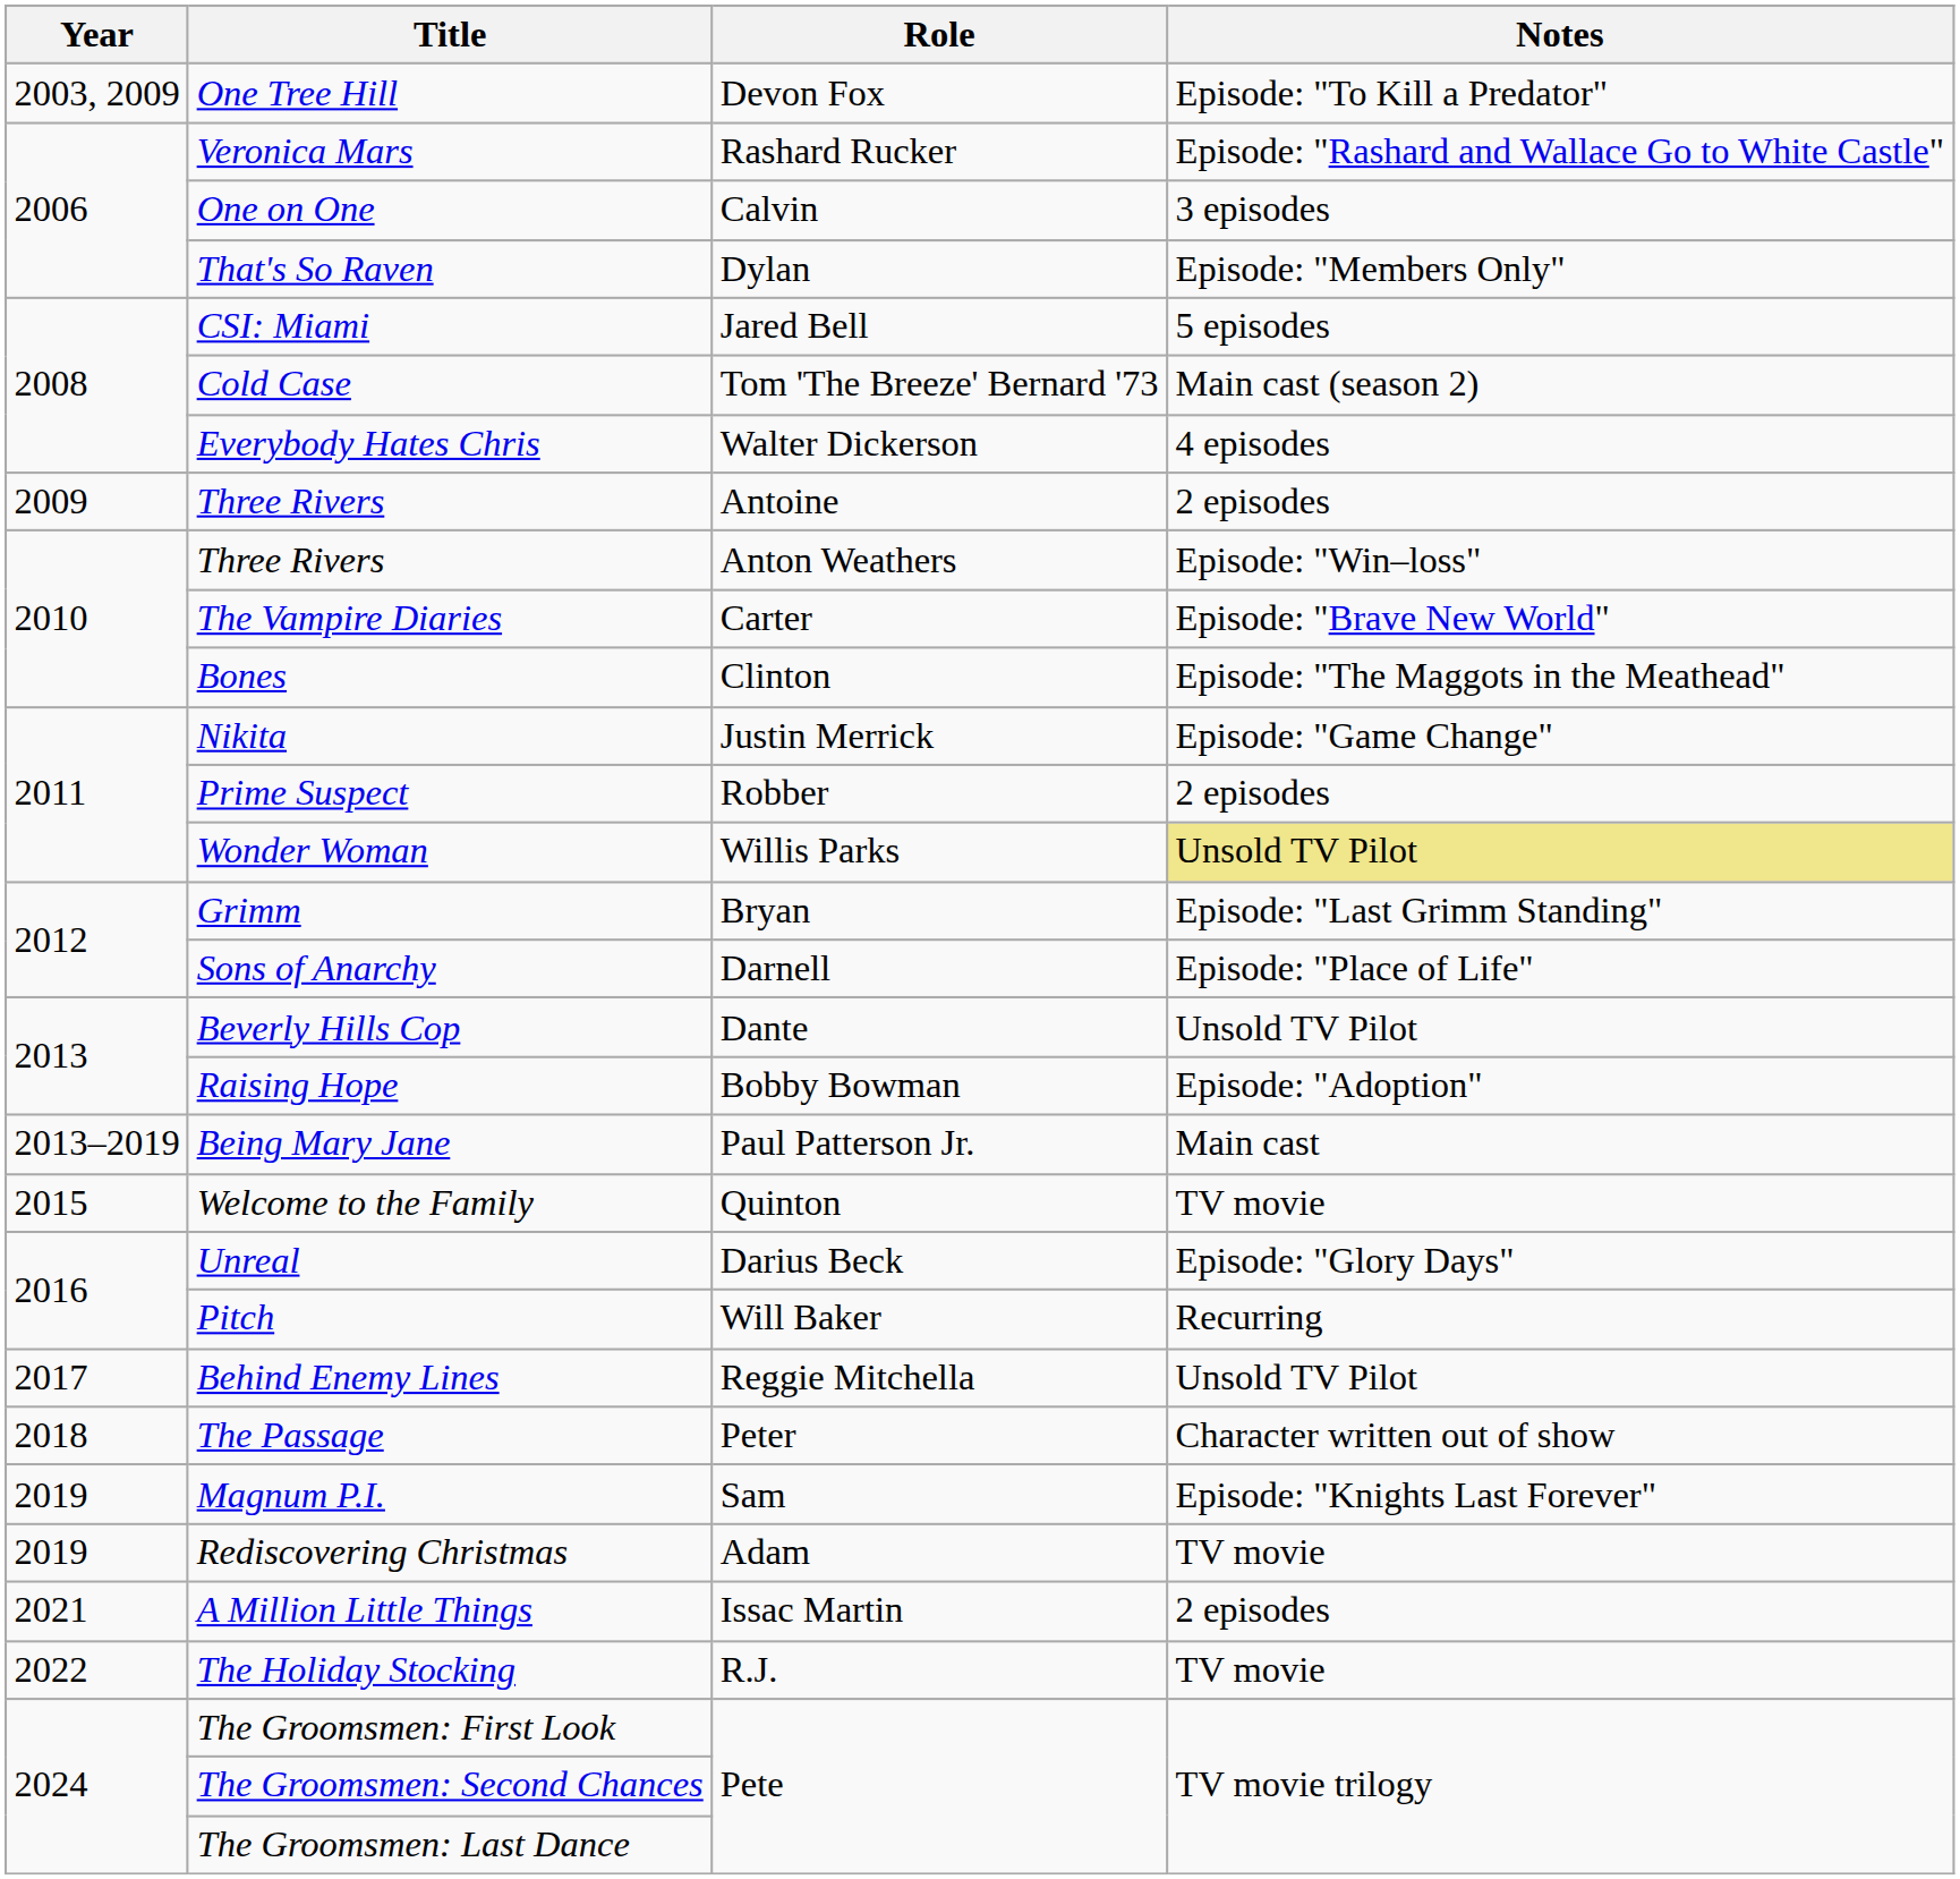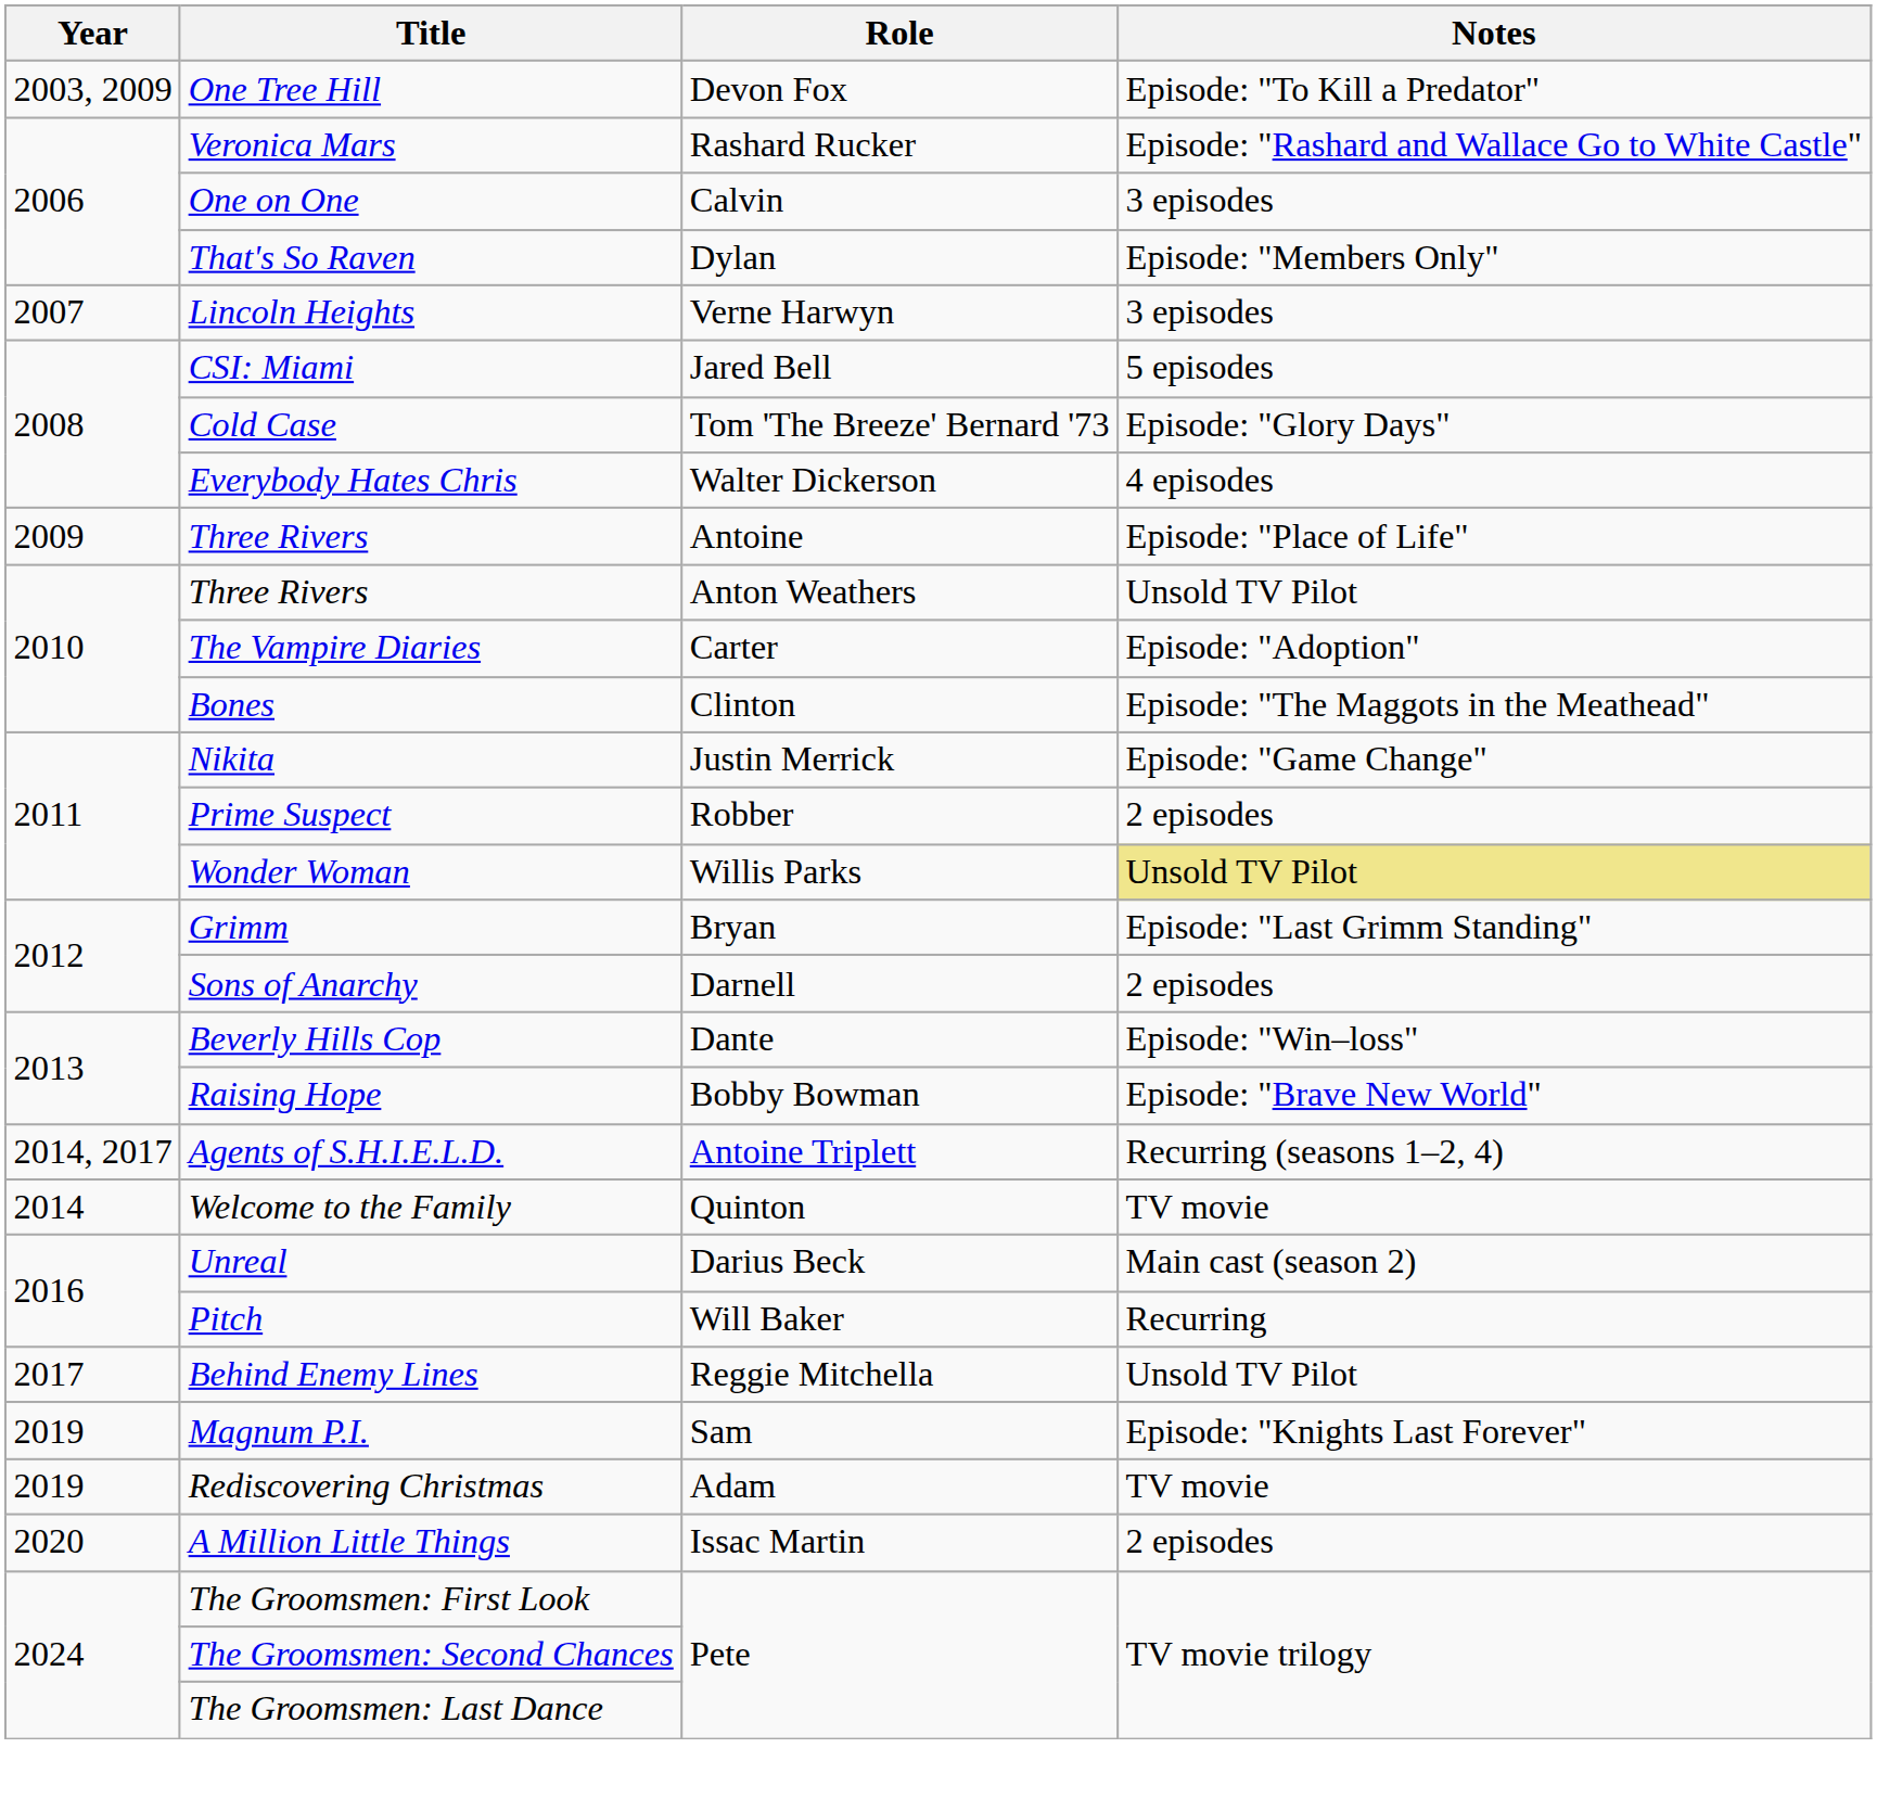 <table class="wikitable sortable">
 <tr>
 <th>Year</th>
 <th>Title</th>
 <th>Role</th>
 <th>Notes</th>
 </tr>
 <tr>
 <td>2003, 2009</td>
 <td><em><a href='#'>One Tree Hill</a></em></td>
 <td>Devon Fox</td>
 <td>Episode: "To Kill a Predator"</td>
 </tr>
 <tr>
 <td rowspan="3">2006</td>
 <td><em><a href='#'>Veronica Mars</a></em></td>
 <td>Rashard Rucker</td>
 <td>Episode: "<a href='#'>Rashard and Wallace Go to White Castle</a>"</td>
 </tr>
 <tr>
 <td><em><a href='#'>One on One</a></em></td>
 <td>Calvin</td>
 <td>3 episodes</td>
 </tr>
 <tr>
 <td><em><a href='#'>That's So Raven</a></em></td>
 <td>Dylan</td>
 <td>Episode: "Members Only"</td>
 </tr>
 <tr>
+<td>2007</td>
+<td><em><a href='#'>Lincoln Heights</a></em></td>
+<td>Verne Harwyn</td>
+<td>3 episodes</td>
+</tr>
+<tr>
 <td rowspan="3">2008</td>
 <td><em><a href='#'>CSI: Miami</a></em></td>
 <td>Jared Bell</td>
 <td>5 episodes</td>
 </tr>
 <tr>
 <td><em><a href='#'>Cold Case</a></em></td>
 <td>Tom 'The Breeze' Bernard '73</td>
-<td>Main cast (season 2)</td>
+<td>Episode: "Glory Days"</td>
 </tr>
 <tr>
 <td><em><a href='#'>Everybody Hates Chris</a></em></td>
 <td>Walter Dickerson</td>
 <td>4 episodes</td>
 </tr>
 <tr>
 <td>2009</td>
 <td><em><a href='#'>Three Rivers</a></em></td>
 <td>Antoine</td>
-<td>2 episodes</td>
+<td>Episode: "Place of Life"</td>
 </tr>
 <tr>
 <td rowspan="3">2010</td>
 <td><em>Three Rivers</em></td>
 <td>Anton Weathers</td>
-<td>Episode: "Win–loss"</td>
+<td>Unsold TV Pilot</td>
 </tr>
 <tr>
 <td><em><a href='#'>The Vampire Diaries</a></em></td>
 <td>Carter</td>
-<td>Episode: "<a href='#'>Brave New World</a>"</td>
+<td>Episode: "Adoption"</td>
 </tr>
 <tr>
 <td><em><a href='#'>Bones</a></em></td>
 <td>Clinton</td>
 <td>Episode: "The Maggots in the Meathead"</td>
 </tr>
 <tr>
 <td rowspan="3">2011</td>
 <td><em><a href='#'>Nikita</a></em></td>
 <td>Justin Merrick</td>
 <td>Episode: "Game Change"</td>
 </tr>
 <tr>
 <td><em><a href='#'>Prime Suspect</a></em></td>
 <td>Robber</td>
 <td>2 episodes</td>
 </tr>
 <tr>
 <td><em><a href='#'>Wonder Woman</a></em></td>
 <td>Willis Parks</td>
 <td style="background: khaki;">Unsold TV Pilot</td>
 </tr>
 <tr>
 <td rowspan="2">2012</td>
 <td><em><a href='#'>Grimm</a></em></td>
 <td>Bryan</td>
 <td>Episode: "Last Grimm Standing"</td>
 </tr>
 <tr>
 <td><em><a href='#'>Sons of Anarchy</a></em></td>
 <td>Darnell</td>
-<td>Episode: "Place of Life"</td>
+<td>2 episodes</td>
 </tr>
 <tr>
 <td rowspan="2">2013</td>
 <td><em><a href='#'>Beverly Hills Cop</a></em></td>
 <td>Dante</td>
-<td>Unsold TV Pilot</td>
+<td>Episode: "Win–loss"</td>
 </tr>
 <tr>
 <td><em><a href='#'>Raising Hope</a></em></td>
 <td>Bobby Bowman</td>
-<td>Episode: "Adoption"</td>
+<td>Episode: "<a href='#'>Brave New World</a>"</td>
 </tr>
 <tr>
-<td>2013–2019</td>
-<td><em><a href='#'>Being Mary Jane</a></em></td>
-<td>Paul Patterson Jr.</td>
-<td>Main cast</td>
+<td>2014, 2017</td>
+<td><em><a href='#'>Agents of S.H.I.E.L.D.</a></em></td>
+<td><a href='#'>Antoine Triplett</a></td>
+<td>Recurring (seasons 1–2, 4)</td>
 </tr>
 <tr>
-<td>2015</td>
+<td>2014</td>
 <td><em>Welcome to the Family</em></td>
 <td>Quinton</td>
 <td>TV movie</td>
 </tr>
 <tr>
 <td rowspan="2">2016</td>
 <td><em><a href='#'>Unreal</a></em></td>
 <td>Darius Beck</td>
-<td>Episode: "Glory Days"</td>
+<td>Main cast (season 2)</td>
 </tr>
 <tr>
 <td><em><a href='#'>Pitch</a></em></td>
 <td>Will Baker</td>
 <td>Recurring</td>
 </tr>
 <tr>
 <td>2017</td>
 <td><em><a href='#'>Behind Enemy Lines</a></em></td>
 <td>Reggie Mitchella</td>
 <td>Unsold TV Pilot</td>
-</tr>
-<tr>
-<td>2018</td>
-<td><em><a href='#'>The Passage</a></em></td>
-<td>Peter</td>
-<td>Character written out of show</td>
 </tr>
 <tr>
 <td>2019</td>
 <td><em><a href='#'>Magnum P.I.</a></em></td>
 <td>Sam</td>
 <td>Episode: "Knights Last Forever"</td>
 </tr>
 <tr>
 <td>2019</td>
 <td><em>Rediscovering Christmas</em></td>
 <td>Adam</td>
 <td>TV movie</td>
 </tr>
 <tr>
-<td>2021</td>
+<td>2020</td>
 <td><em><a href='#'>A Million Little Things</a></em></td>
 <td>Issac Martin</td>
 <td>2 episodes</td>
-</tr>
-<tr>
-<td>2022</td>
-<td><em><a href='#'>The Holiday Stocking</a></em></td>
-<td>R.J.</td>
-<td>TV movie</td>
 </tr>
 <tr>
 <td rowspan="3">2024</td>
 <td><em>The Groomsmen: First Look</em></td>
 <td rowspan="3">Pete</td>
 <td rowspan="3">TV movie trilogy</td>
 </tr>
 <tr>
 <td><em><a href='#'>The Groomsmen: Second Chances</a></em></td>
 </tr>
 <tr>
 <td><em>The Groomsmen: Last Dance</em></td>
 </tr>
 </table>
